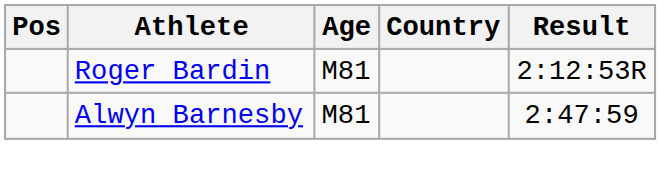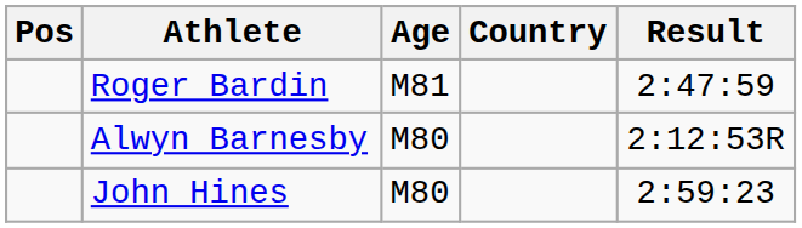 <table class="wikitable"  style="text-align:center; width:50%;">
 <tr>
 <th>Pos</th>
 <th>Athlete</th>
 <th>Age</th>
 <th>Country</th>
 <th>Result</th>
 </tr>
 <tr>
 <td align=center></td>
 <td align=left><a href='#'>Roger Bardin</a></td>
 <td align=left>M81</td>
 <td align=left></td>
+<td>2:47:59</td>
+</tr>
+<tr>
+<td align=center></td>
+<td align=left><a href='#'>Alwyn Barnesby</a></td>
+<td align=left>M80</td>
+<td align=left></td>
 <td>2:12:53R</td>
 </tr>
 <tr>
 <td align=center></td>
-<td align=left><a href='#'>Alwyn Barnesby</a></td>
-<td align=left>M81</td>
+<td align=left><a href='#'>John Hines</a></td>
+<td align=left>M80</td>
 <td align=left></td>
-<td>2:47:59</td>
+<td>2:59:23</td>
 </tr>
 </table>
